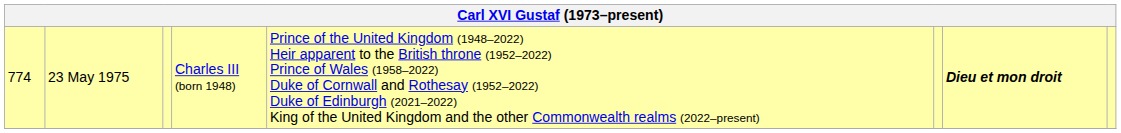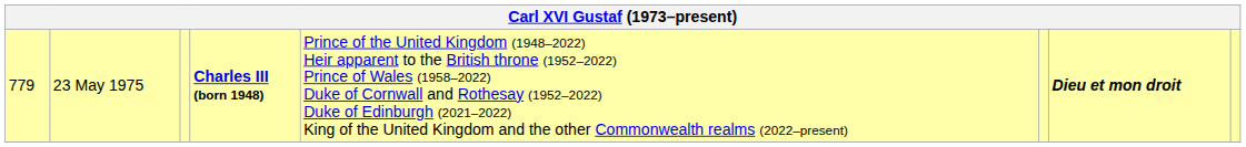 <table class="wikitable" width=100%>
 <tr>
 <th colspan=8><a href='#'>Carl XVI Gustaf</a> (1973–present)</th>
 </tr>
 <tr bgcolor="#FFFFAA">
-<td>774</td>
+<td>779</td>
 <td>23 May 1975</td>
 <td></td>
-<td><a href='#'>Charles III</a><br><small>(born 1948)</small></td>
+<td><strong><a href='#'>Charles III</a><br><small>(born 1948)</small></strong></td>
 <td><a href='#'>Prince of the United Kingdom</a> <small>(1948–2022)</small><br><a href='#'>Heir apparent</a> to the <a href='#'>British throne</a> <small>(1952–2022)</small><br><a href='#'>Prince of Wales</a> <small>(1958–2022)</small><br><a href='#'>Duke of Cornwall</a> and <a href='#'>Rothesay</a> <small>(1952–2022)</small><br><a href='#'>Duke of Edinburgh</a> <small>(2021–2022)</small><br>King of the United Kingdom and the other <a href='#'>Commonwealth realms</a> <small>(2022–present)</small></td>
 <td></td>
 <td><strong><em>Dieu et mon droit</em></strong></td>
 <td></td>
 </tr>
 <tr>
 </tr>
 </table>
